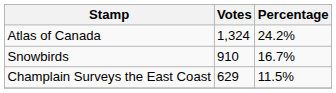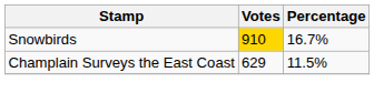 <table class="wikitable sortable">
 <tr>
 <th>Stamp</th>
 <th>Votes</th>
 <th>Percentage</th>
 </tr>
 <tr>
-<td>Atlas of Canada</td>
-<td>1,324</td>
-<td>24.2%</td>
-</tr>
-<tr>
 <td>Snowbirds</td>
-<td>910</td>
+<td style="background: gold;">910</td>
 <td>16.7%</td>
 </tr>
 <tr>
 <td>Champlain Surveys the East Coast</td>
 <td>629</td>
 <td>11.5%</td>
 </tr>
 <tr>
 </tr>
 </table>
